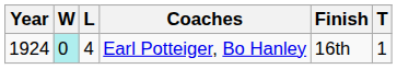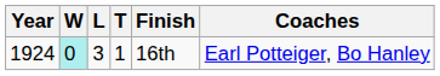 <table class="wikitable">
 <tr>
 <th>Year</th>
 <th>W</th>
 <th>L</th>
+<th>T</th>
+<th>Finish</th>
 <th>Coaches</th>
-<th>Finish</th>
-<th>T</th>
 </tr>
 <tr>
 <td>1924</td>
 <td style="background: paleturquoise;">0</td>
-<td>4</td>
+<td>3</td>
+<td>1</td>
+<td>16th</td>
 <td><a href='#'>Earl Potteiger</a>, <a href='#'>Bo Hanley</a></td>
-<td>16th</td>
-<td>1</td>
 </tr>
 </table>
